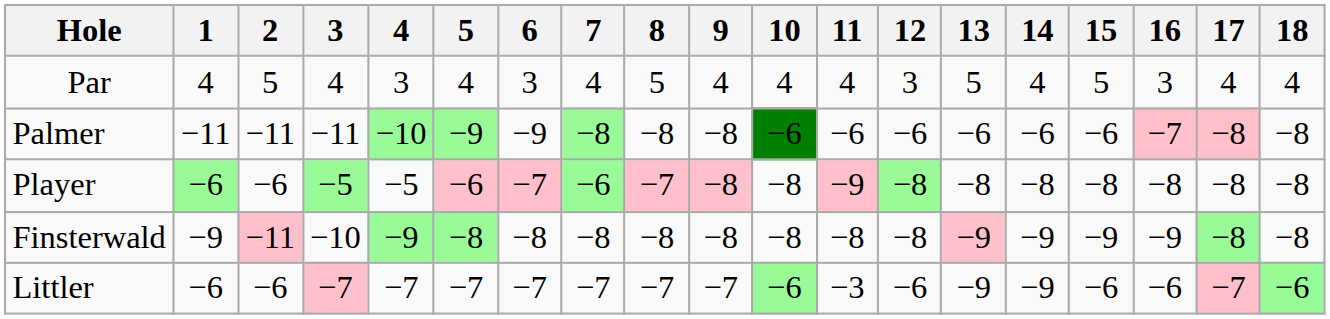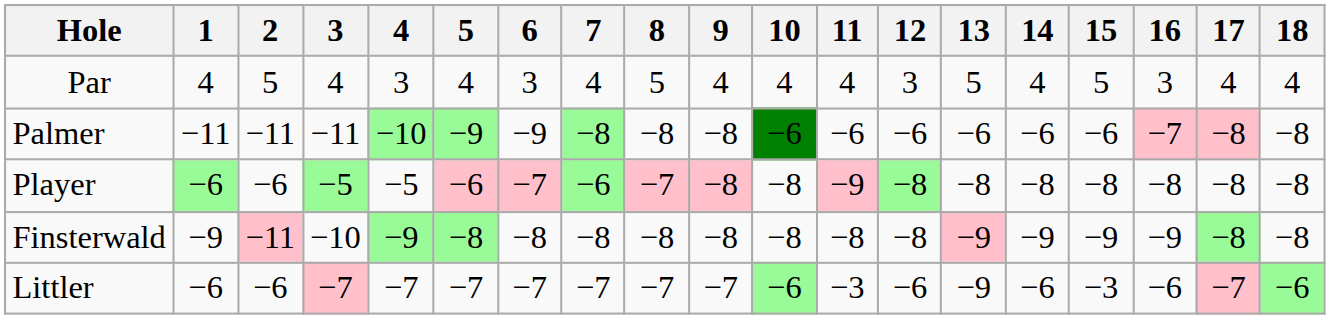 <table class="wikitable" style="text-align:center">
 <tr>
 <th>Hole</th>
 <th>  1  </th>
 <th>  2  </th>
 <th>  3  </th>
 <th>  4  </th>
 <th>  5  </th>
 <th>  6  </th>
 <th>  7  </th>
 <th>  8  </th>
 <th>  9  </th>
 <th> 10 </th>
 <th> 11 </th>
 <th> 12 </th>
 <th> 13 </th>
 <th> 14 </th>
 <th> 15 </th>
 <th> 16 </th>
 <th> 17 </th>
 <th> 18 </th>
 </tr>
 <tr>
 <td>Par</td>
 <td>4</td>
 <td>5</td>
 <td>4</td>
 <td>3</td>
 <td>4</td>
 <td>3</td>
 <td>4</td>
 <td>5</td>
 <td>4</td>
 <td>4</td>
 <td>4</td>
 <td>3</td>
 <td>5</td>
 <td>4</td>
 <td>5</td>
 <td>3</td>
 <td>4</td>
 <td>4</td>
 </tr>
 <tr>
 <td align=left> Palmer</td>
 <td>−11</td>
 <td>−11</td>
 <td>−11</td>
 <td style="background: PaleGreen;">−10</td>
 <td style="background: PaleGreen;">−9</td>
 <td>−9</td>
 <td style="background: PaleGreen;">−8</td>
 <td>−8</td>
 <td>−8</td>
 <td style="background: Green;">−6</td>
 <td>−6</td>
 <td>−6</td>
 <td>−6</td>
 <td>−6</td>
 <td>−6</td>
 <td style="background: Pink;">−7</td>
 <td style="background: Pink;">−8</td>
 <td>−8</td>
 </tr>
 <tr>
 <td align=left> Player</td>
 <td style="background: PaleGreen;">−6</td>
 <td>−6</td>
 <td style="background: PaleGreen;">−5</td>
 <td>−5</td>
 <td style="background: Pink;">−6</td>
 <td style="background: Pink;">−7</td>
 <td style="background: PaleGreen;">−6</td>
 <td style="background: Pink;">−7</td>
 <td style="background: Pink;">−8</td>
 <td>−8</td>
 <td style="background: Pink;">−9</td>
 <td style="background: PaleGreen;">−8</td>
 <td>−8</td>
 <td>−8</td>
 <td>−8</td>
 <td>−8</td>
 <td>−8</td>
 <td>−8</td>
 </tr>
 <tr>
 <td align=left> Finsterwald</td>
 <td>−9</td>
 <td style="background: Pink;">−11</td>
 <td>−10</td>
 <td style="background: PaleGreen;">−9</td>
 <td style="background: PaleGreen;">−8</td>
 <td>−8</td>
 <td>−8</td>
 <td>−8</td>
 <td>−8</td>
 <td>−8</td>
 <td>−8</td>
 <td>−8</td>
 <td style="background: Pink;">−9</td>
 <td>−9</td>
 <td>−9</td>
 <td>−9</td>
 <td style="background: PaleGreen;">−8</td>
 <td>−8</td>
 </tr>
 <tr>
 <td align=left> Littler</td>
 <td>−6</td>
 <td>−6</td>
 <td style="background: Pink;">−7</td>
 <td>−7</td>
 <td>−7</td>
 <td>−7</td>
 <td>−7</td>
 <td>−7</td>
 <td>−7</td>
 <td style="background: PaleGreen;">−6</td>
 <td>−3</td>
 <td>−6</td>
 <td>−9</td>
-<td>−9</td>
 <td>−6</td>
+<td>−3</td>
 <td>−6</td>
 <td style="background: Pink;">−7</td>
 <td style="background: PaleGreen;">−6</td>
 </tr>
 </table>
